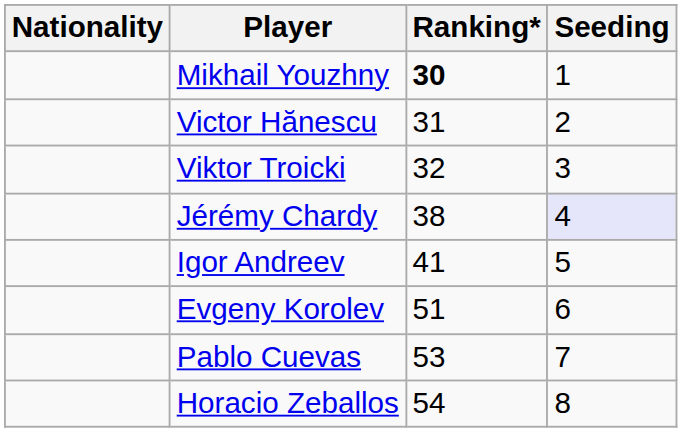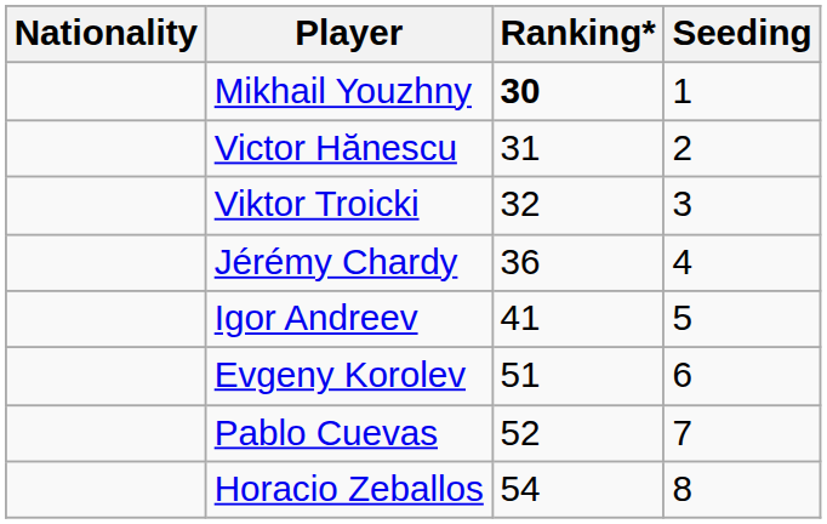 <table class="wikitable" border="1">
 <tr>
 <th>Nationality</th>
 <th>Player</th>
 <th>Ranking*</th>
 <th>Seeding</th>
 </tr>
 <tr>
 <td></td>
 <td><a href='#'>Mikhail Youzhny</a></td>
 <td><strong>30</strong></td>
 <td>1</td>
 </tr>
 <tr>
 <td></td>
 <td><a href='#'>Victor Hănescu</a></td>
 <td>31</td>
 <td>2</td>
 </tr>
 <tr>
 <td></td>
 <td><a href='#'>Viktor Troicki</a></td>
 <td>32</td>
 <td>3</td>
 </tr>
 <tr>
 <td></td>
 <td><a href='#'>Jérémy Chardy</a></td>
-<td>38</td>
-<td style="background: lavender;">4</td>
+<td>36</td>
+<td>4</td>
 </tr>
 <tr>
 <td></td>
 <td><a href='#'>Igor Andreev</a></td>
 <td>41</td>
 <td>5</td>
 </tr>
 <tr>
 <td></td>
 <td><a href='#'>Evgeny Korolev</a></td>
 <td>51</td>
 <td>6</td>
 </tr>
 <tr>
 <td></td>
 <td><a href='#'>Pablo Cuevas</a></td>
-<td>53</td>
+<td>52</td>
 <td>7</td>
 </tr>
 <tr>
 <td></td>
 <td><a href='#'>Horacio Zeballos</a></td>
 <td>54</td>
 <td>8</td>
 </tr>
 </table>
